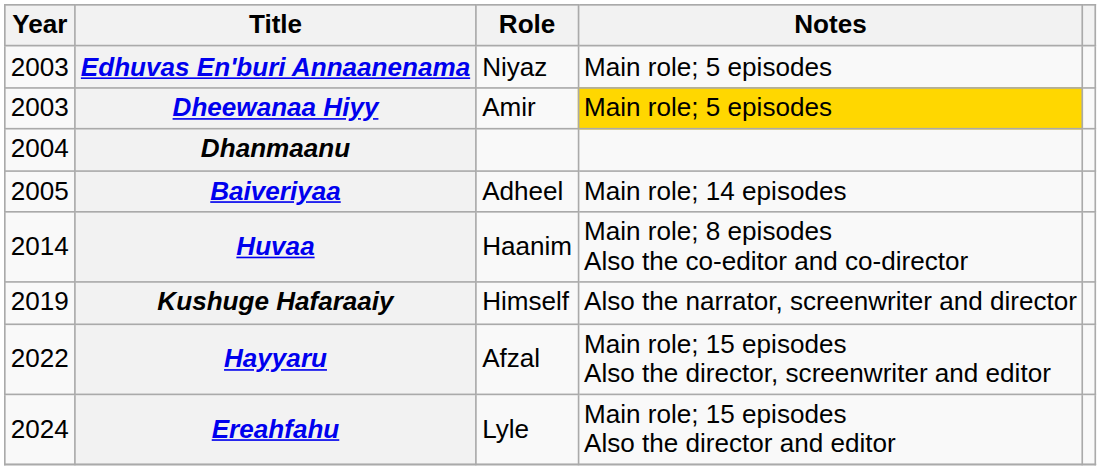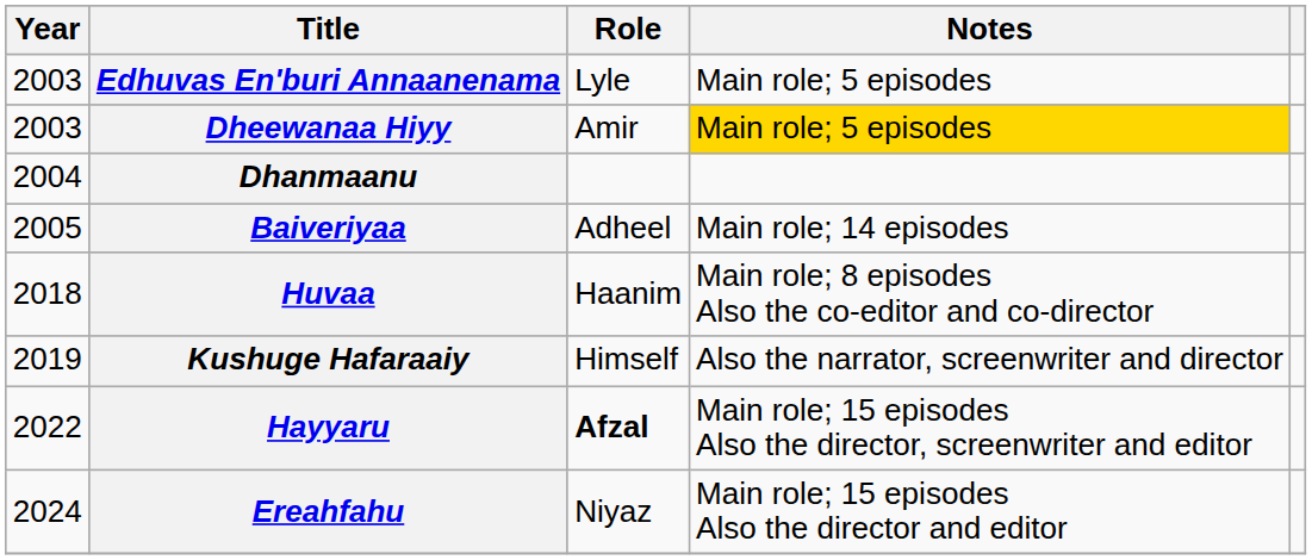 <table class="wikitable sortable plainrowheaders">
 <tr style="background:#ccc; text-align:center;">
 <th scope="col">Year</th>
 <th scope="col">Title</th>
 <th scope="col">Role</th>
 <th scope="col">Notes</th>
 <th scope="col" class="unsortable"></th>
 </tr>
 <tr>
 <td>2003</td>
 <th scope="row"><em><a href='#'>Edhuvas En'buri Annaanenama</a></em></th>
-<td>Niyaz</td>
+<td>Lyle</td>
 <td>Main role; 5 episodes</td>
 <td style="text-align: center;"></td>
 </tr>
 <tr>
 <td>2003</td>
 <th scope="row"><em><a href='#'>Dheewanaa Hiyy</a></em></th>
 <td>Amir</td>
 <td style="background: gold;">Main role; 5 episodes</td>
 <td style="text-align: center;"></td>
 </tr>
 <tr>
 <td>2004</td>
 <th scope="row"><em>Dhanmaanu</em></th>
 <td></td>
 <td></td>
 <td style="text-align: center;"></td>
 </tr>
 <tr>
 <td>2005</td>
 <th scope="row"><em><a href='#'>Baiveriyaa</a></em></th>
 <td>Adheel</td>
 <td>Main role; 14 episodes</td>
 <td style="text-align: center;"></td>
 </tr>
 <tr>
-<td>2014</td>
+<td>2018</td>
 <th scope="row"><em><a href='#'>Huvaa</a></em></th>
 <td>Haanim</td>
 <td>Main role; 8 episodes<br>Also the co-editor and co-director</td>
 <td style="text-align: center;"></td>
 </tr>
 <tr>
 <td>2019</td>
 <th scope="row"><em>Kushuge Hafaraaiy</em></th>
 <td>Himself</td>
 <td>Also the narrator, screenwriter and director</td>
 <td style="text-align: center;"></td>
 </tr>
 <tr>
 <td>2022</td>
 <th scope="row"><em><a href='#'>Hayyaru</a></em></th>
-<td>Afzal</td>
+<td><strong>Afzal</strong></td>
 <td>Main role; 15 episodes<br>Also the director, screenwriter and editor</td>
 <td style="text-align:center;"></td>
 </tr>
 <tr>
 <td>2024</td>
 <th scope="row"><em><a href='#'>Ereahfahu</a></em></th>
-<td>Lyle</td>
+<td>Niyaz</td>
 <td>Main role; 15 episodes<br>Also the director and editor</td>
 <td style="text-align:center;"></td>
 </tr>
 <tr>
 </tr>
 </table>
